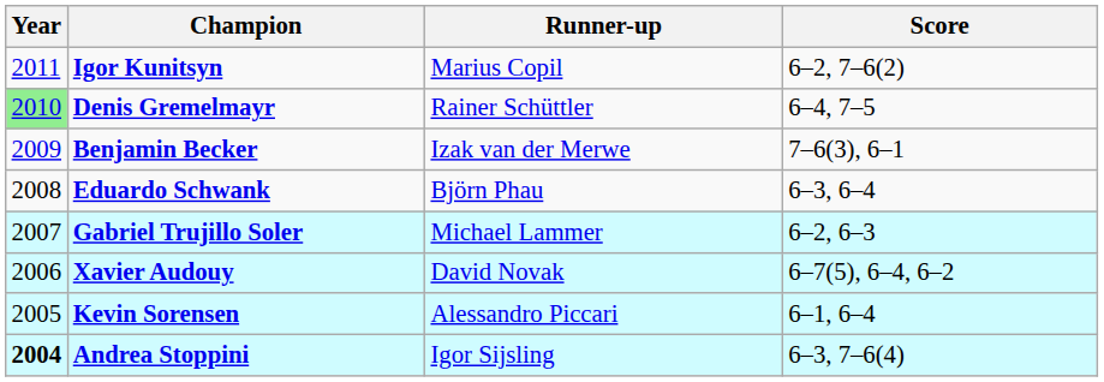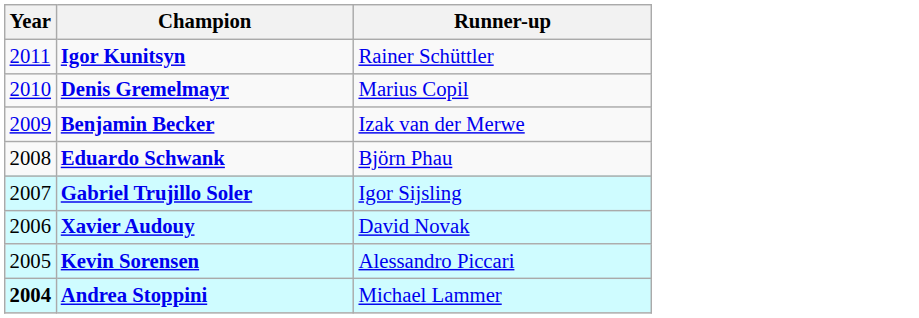 <table class="wikitable" style="font-size:90%">
 <tr>
 <th>Year</th>
 <th width="200">Champion</th>
 <th width="200">Runner-up</th>
-<th width="175">Score</th>
 </tr>
 <tr>
 <td><a href='#'>2011</a></td>
 <td> <strong><a href='#'>Igor Kunitsyn</a></strong></td>
-<td> <a href='#'>Marius Copil</a></td>
-<td>6–2, 7–6(2)</td>
+<td> <a href='#'>Rainer Schüttler</a></td>
 </tr>
 <tr>
-<td style="background: lightgreen;"><a href='#'>2010</a></td>
+<td><a href='#'>2010</a></td>
 <td> <strong><a href='#'>Denis Gremelmayr</a></strong></td>
-<td> <a href='#'>Rainer Schüttler</a></td>
-<td>6–4, 7–5</td>
+<td> <a href='#'>Marius Copil</a></td>
 </tr>
 <tr>
 <td><a href='#'>2009</a></td>
 <td> <strong><a href='#'>Benjamin Becker</a></strong></td>
 <td> <a href='#'>Izak van der Merwe</a></td>
-<td>7–6(3), 6–1</td>
 </tr>
 <tr>
 <td>2008</td>
 <td> <strong><a href='#'>Eduardo Schwank</a></strong></td>
 <td> <a href='#'>Björn Phau</a></td>
-<td>6–3, 6–4</td>
 </tr>
 <tr>
 <td bgcolor="CFFCFF">2007</td>
 <td bgcolor="CFFCFF"> <strong><a href='#'>Gabriel Trujillo Soler</a></strong></td>
-<td bgcolor="CFFCFF"> <a href='#'>Michael Lammer</a></td>
-<td bgcolor="CFFCFF">6–2, 6–3</td>
+<td bgcolor="CFFCFF"> <a href='#'>Igor Sijsling</a></td>
 </tr>
 <tr>
 <td bgcolor="CFFCFF">2006</td>
 <td bgcolor="CFFCFF"> <strong><a href='#'>Xavier Audouy</a></strong></td>
 <td bgcolor="CFFCFF"> <a href='#'>David Novak</a></td>
-<td bgcolor="CFFCFF">6–7(5), 6–4, 6–2</td>
 </tr>
 <tr>
 <td bgcolor="CFFCFF">2005</td>
 <td bgcolor="CFFCFF"> <strong><a href='#'>Kevin Sorensen</a></strong></td>
 <td bgcolor="CFFCFF"> <a href='#'>Alessandro Piccari</a></td>
-<td bgcolor="CFFCFF">6–1, 6–4</td>
 </tr>
 <tr>
 <td bgcolor="CFFCFF"><strong>2004</strong></td>
 <td bgcolor="CFFCFF"> <strong><a href='#'>Andrea Stoppini</a></strong></td>
-<td bgcolor="CFFCFF"> <a href='#'>Igor Sijsling</a></td>
-<td bgcolor="CFFCFF">6–3, 7–6(4)</td>
+<td bgcolor="CFFCFF"> <a href='#'>Michael Lammer</a></td>
 </tr>
 </table>
